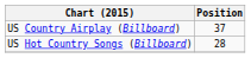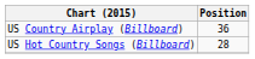 <table class="wikitable sortable">
 <tr>
 <th scope="col">Chart (2015)</th>
 <th scope="col">Position</th>
 </tr>
 <tr>
 <td>US <a href='#'>Country Airplay</a> (<em><a href='#'>Billboard</a></em>)</td>
-<td align="center">37</td>
+<td align="center">36</td>
 </tr>
 <tr>
 <td>US <a href='#'>Hot Country Songs</a> (<em><a href='#'>Billboard</a></em>)</td>
 <td align="center">28</td>
 </tr>
 <tr>
 </tr>
 </table>
